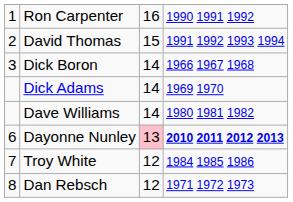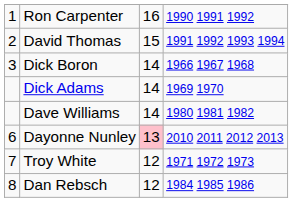 <table class="wikitable">
 <tr>
 </tr>
 <tr>
 <td>1</td>
 <td>Ron Carpenter</td>
 <td>16</td>
 <td style="font-size:80%;"><a href='#'>1990</a> <a href='#'>1991</a> <a href='#'>1992</a></td>
 </tr>
 <tr>
 <td>2</td>
 <td>David Thomas</td>
 <td>15</td>
 <td style="font-size:80%;"><a href='#'>1991</a> <a href='#'>1992</a> <a href='#'>1993</a> <a href='#'>1994</a></td>
 </tr>
 <tr>
 <td>3</td>
 <td>Dick Boron</td>
 <td>14</td>
 <td style="font-size:80%;"><a href='#'>1966</a> <a href='#'>1967</a> <a href='#'>1968</a></td>
 </tr>
 <tr>
 <td></td>
 <td><a href='#'>Dick Adams</a></td>
 <td>14</td>
 <td style="font-size:80%;"><a href='#'>1969</a> <a href='#'>1970</a></td>
 </tr>
 <tr>
 <td></td>
 <td>Dave Williams</td>
 <td>14</td>
 <td style="font-size:80%;"><a href='#'>1980</a> <a href='#'>1981</a> <a href='#'>1982</a></td>
 </tr>
 <tr>
 <td>6</td>
 <td>Dayonne Nunley</td>
 <td style="background: pink;">13</td>
-<td style="font-size:80%;"><strong><a href='#'>2010</a> <a href='#'>2011</a> <a href='#'>2012</a> <a href='#'>2013</a></strong></td>
+<td style="font-size:80%;"><a href='#'>2010</a> <a href='#'>2011</a> <a href='#'>2012</a> <a href='#'>2013</a></td>
 </tr>
 <tr>
 <td>7</td>
 <td>Troy White</td>
 <td>12</td>
-<td style="font-size:80%;"><a href='#'>1984</a> <a href='#'>1985</a> <a href='#'>1986</a></td>
+<td style="font-size:80%;"><a href='#'>1971</a> <a href='#'>1972</a> <a href='#'>1973</a></td>
 </tr>
 <tr>
 <td>8</td>
 <td>Dan Rebsch</td>
 <td>12</td>
-<td style="font-size:80%;"><a href='#'>1971</a> <a href='#'>1972</a> <a href='#'>1973</a></td>
+<td style="font-size:80%;"><a href='#'>1984</a> <a href='#'>1985</a> <a href='#'>1986</a></td>
 </tr>
 </table>
